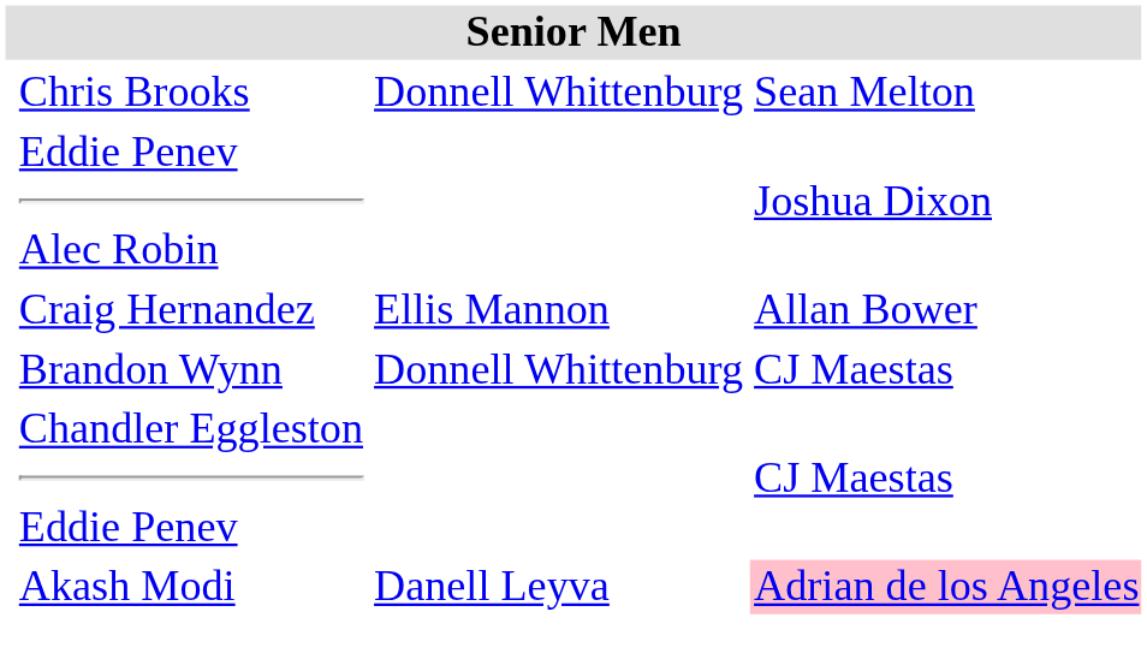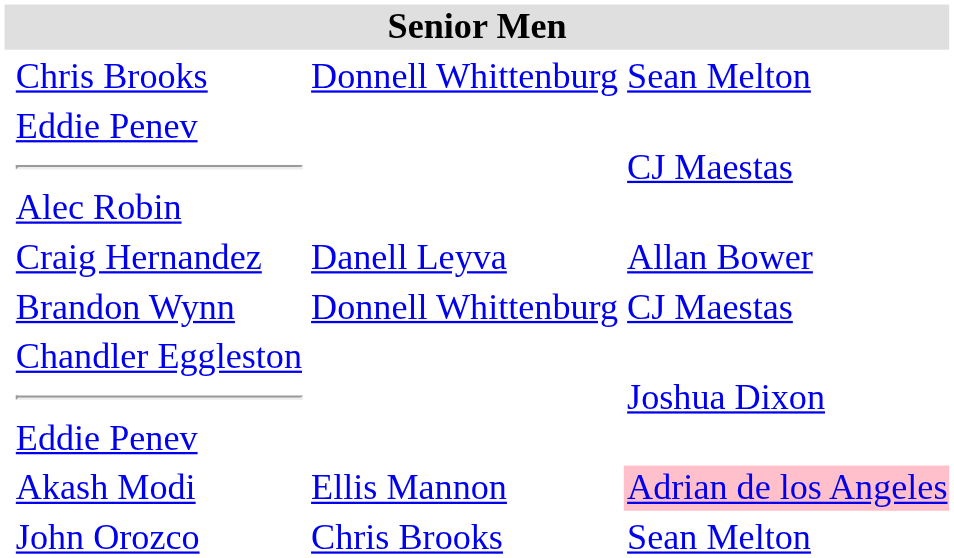 <table>
 <tr style="background:#dfdfdf;">
 <td colspan="4" style="text-align:center;"><strong>Senior Men</strong></td>
 </tr>
 <tr>
 <th scope=row style="text-align:left"></th>
 <td><a href='#'>Chris Brooks</a></td>
 <td><a href='#'>Donnell Whittenburg</a></td>
 <td><a href='#'>Sean Melton</a></td>
 </tr>
 <tr>
 <th scope=row style="text-align:left"></th>
 <td><a href='#'>Eddie Penev</a><hr><a href='#'>Alec Robin</a></td>
 <td></td>
-<td><a href='#'>Joshua Dixon</a></td>
+<td><a href='#'>CJ Maestas</a></td>
 </tr>
 <tr>
 <th scope=row style="text-align:left"></th>
 <td><a href='#'>Craig Hernandez</a></td>
-<td><a href='#'>Ellis Mannon</a></td>
+<td><a href='#'>Danell Leyva</a></td>
 <td><a href='#'>Allan Bower</a></td>
 </tr>
 <tr>
 <th scope=row style="text-align:left"></th>
 <td><a href='#'>Brandon Wynn</a></td>
 <td><a href='#'>Donnell Whittenburg</a></td>
 <td><a href='#'>CJ Maestas</a></td>
 </tr>
 <tr>
 <th scope=row style="text-align:left"></th>
 <td><a href='#'>Chandler Eggleston</a><hr><a href='#'>Eddie Penev</a></td>
 <td></td>
-<td><a href='#'>CJ Maestas</a></td>
+<td><a href='#'>Joshua Dixon</a></td>
 </tr>
 <tr>
 <th scope=row style="text-align:left"></th>
 <td><a href='#'>Akash Modi</a></td>
-<td><a href='#'>Danell Leyva</a></td>
+<td><a href='#'>Ellis Mannon</a></td>
 <td style="background: pink;"><a href='#'>Adrian de los Angeles</a></td>
 </tr>
+<tr>
+<th scope=row style="text-align:left"></th>
+<td><a href='#'>John Orozco</a></td>
+<td><a href='#'>Chris Brooks</a></td>
+<td><a href='#'>Sean Melton</a></td>
+</tr>
 </table>
